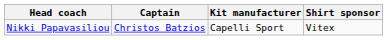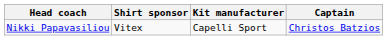 <table class="wikitable sortable" style="text-align: left;">
 <tr>
 <th>Head coach</th>
+<th>Shirt sponsor</th>
+<th>Kit manufacturer</th>
 <th>Captain</th>
-<th>Kit manufacturer</th>
-<th>Shirt sponsor</th>
 </tr>
 <tr>
 <td> <a href='#'>Nikki Papavasiliou</a></td>
+<td> Vitex</td>
+<td> Capelli Sport</td>
 <td> <a href='#'>Christos Batzios</a></td>
-<td> Capelli Sport</td>
-<td> Vitex</td>
 </tr>
 </table>
